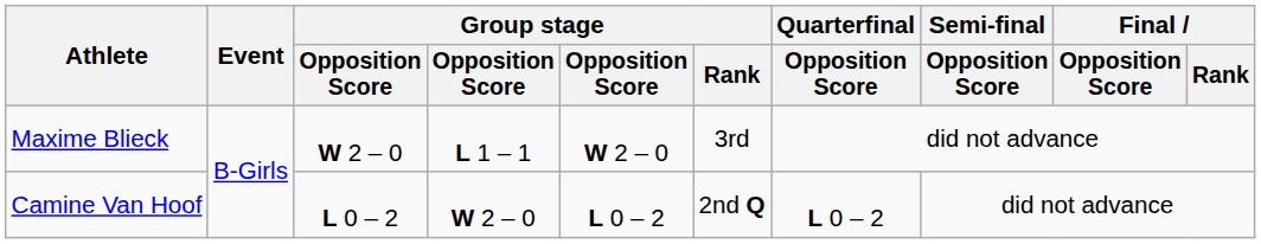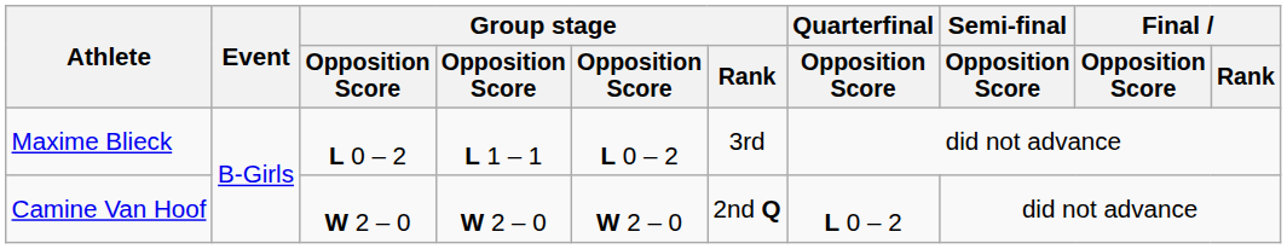 <table class="wikitable" style="font-size:90%">
 <tr>
 <th rowspan=2>Athlete</th>
 <th rowspan=2>Event</th>
 <th colspan=4>Group stage</th>
 <th>Quarterfinal</th>
 <th>Semi-final</th>
 <th colspan=2>Final / </th>
 </tr>
 <tr style="font-size:95%">
 <th>Opposition<br>Score</th>
 <th>Opposition<br>Score</th>
 <th>Opposition<br>Score</th>
 <th>Rank</th>
 <th>Opposition<br>Score</th>
 <th>Opposition<br>Score</th>
 <th>Opposition<br>Score</th>
 <th>Rank</th>
 </tr>
 <tr align=center>
 <td align=left><a href='#'>Maxime Blieck</a></td>
 <td rowspan=2 align=left><a href='#'>B-Girls</a></td>
-<td><br> <strong>W</strong> 2 – 0</td>
+<td><br> <strong>L</strong> 0 – 2</td>
 <td><br>  <strong>L</strong> 1 – 1</td>
-<td><br> <strong>W</strong> 2 – 0</td>
+<td><br> <strong>L</strong> 0 – 2</td>
 <td>3rd</td>
 <td align=center colspan=4>did not advance</td>
 </tr>
 <tr align=center>
 <td align=left><a href='#'>Camine Van Hoof</a></td>
-<td><br> <strong>L</strong> 0 – 2</td>
 <td><br> <strong>W</strong> 2 – 0</td>
-<td><br> <strong>L</strong> 0 – 2</td>
+<td><br> <strong>W</strong> 2 – 0</td>
+<td><br> <strong>W</strong> 2 – 0</td>
 <td>2nd <strong>Q</strong></td>
 <td><br> <strong>L</strong> 0 – 2</td>
 <td align=center colspan=3>did not advance</td>
 </tr>
 </table>
